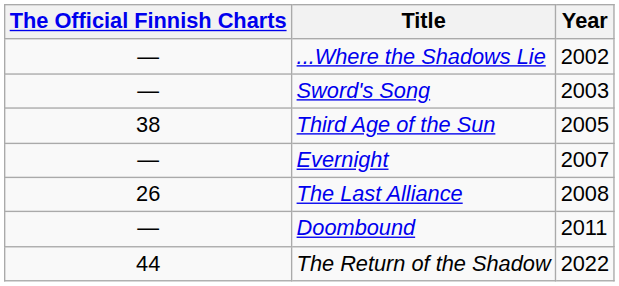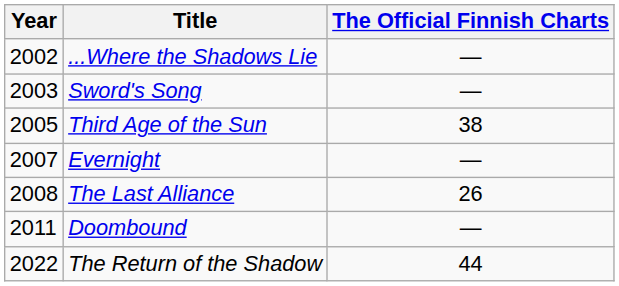 <table class="wikitable">
 <tr>
+<th>Year</th>
+<th>Title</th>
 <th><a href='#'>The Official Finnish Charts</a></th>
-<th>Title</th>
-<th>Year</th>
 </tr>
 <tr>
+<td>2002</td>
+<td><em><a href='#'>...Where the Shadows Lie</a></em></td>
 <td align="center">—</td>
-<td><em><a href='#'>...Where the Shadows Lie</a></em></td>
-<td>2002</td>
 </tr>
 <tr>
+<td>2003</td>
+<td><em><a href='#'>Sword's Song</a></em></td>
 <td align="center">—</td>
-<td><em><a href='#'>Sword's Song</a></em></td>
-<td>2003</td>
 </tr>
 <tr>
+<td>2005</td>
+<td><em><a href='#'>Third Age of the Sun</a></em></td>
 <td align="center">38</td>
-<td><em><a href='#'>Third Age of the Sun</a></em></td>
-<td>2005</td>
 </tr>
 <tr>
+<td>2007</td>
+<td><em><a href='#'>Evernight</a></em></td>
 <td align="center">—</td>
-<td><em><a href='#'>Evernight</a></em></td>
-<td>2007</td>
 </tr>
 <tr>
+<td>2008</td>
+<td><em><a href='#'>The Last Alliance</a></em></td>
 <td align="center">26</td>
-<td><em><a href='#'>The Last Alliance</a></em></td>
-<td>2008</td>
 </tr>
 <tr>
+<td>2011</td>
+<td><em><a href='#'>Doombound</a></em></td>
 <td align="center">—</td>
-<td><em><a href='#'>Doombound</a></em></td>
-<td>2011</td>
 </tr>
 <tr>
+<td>2022</td>
+<td><em>The Return of the Shadow</em></td>
 <td align="center">44<br></td>
-<td><em>The Return of the Shadow</em></td>
-<td>2022</td>
 </tr>
 </table>
